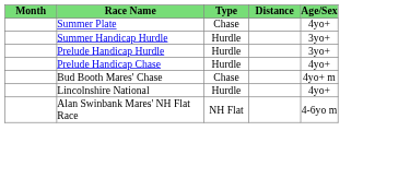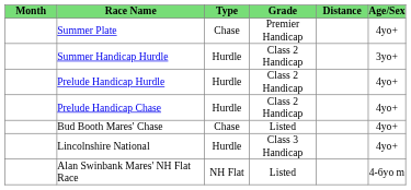 <table class = "sortable" | border="1" cellpadding="0" style="border-collapse: collapse; font-size:90%">
 <tr bgcolor="#77dd77" align="center">
 <th style="width:70px">Month</th>
 <th style="width:200px">Race Name</th>
 <th style="width:60px">Type</th>
+<th style="width:90px">Grade</th>
 <th style="width:70px">Distance</th>
 <th style="width:40px">Age/Sex</th>
 </tr>
 <tr>
 <td style="text-align:center"></td>
 <td><a href='#'>Summer Plate</a></td>
 <td style="text-align:center">Chase</td>
+<td style="text-align:center">Premier Handicap</td>
 <td style="text-align:center"></td>
 <td style="text-align:center">4yo+</td>
 </tr>
 <tr>
 <td style="text-align:center"></td>
 <td><a href='#'>Summer Handicap Hurdle</a></td>
 <td style="text-align:center">Hurdle</td>
+<td style="text-align:center">Class 2 Handicap</td>
 <td style="text-align:center"></td>
 <td style="text-align:center">3yo+</td>
 </tr>
 <tr>
 <td style="text-align:center"></td>
 <td><a href='#'>Prelude Handicap Hurdle</a></td>
 <td style="text-align:center">Hurdle</td>
+<td style="text-align:center">Class 2 Handicap</td>
 <td style="text-align:center"></td>
-<td style="text-align:center">3yo+</td>
+<td style="text-align:center">4yo+</td>
 </tr>
 <tr>
 <td style="text-align:center"></td>
 <td><a href='#'>Prelude Handicap Chase</a></td>
 <td style="text-align:center">Hurdle</td>
+<td style="text-align:center">Class 2 Handicap</td>
 <td style="text-align:center"></td>
 <td style="text-align:center">4yo+</td>
 </tr>
 <tr>
 <td style="text-align:center"></td>
 <td>Bud Booth Mares' Chase</td>
 <td style="text-align:center">Chase</td>
+<td style="text-align:center">Listed</td>
 <td style="text-align:center"></td>
-<td style="text-align:center">4yo+ m</td>
+<td style="text-align:center">4yo+</td>
 </tr>
 <tr>
 <td style="text-align:center"></td>
 <td>Lincolnshire National</td>
 <td style="text-align:center">Hurdle</td>
+<td style="text-align:center">Class 3 Handicap</td>
 <td style="text-align:center"></td>
 <td style="text-align:center">4yo+</td>
 </tr>
 <tr>
 <td style="text-align:center"></td>
 <td>Alan Swinbank Mares' NH Flat Race</td>
 <td style="text-align:center">NH Flat</td>
+<td style="text-align:center">Listed</td>
 <td style="text-align:center"></td>
 <td style="text-align:center">4-6yo m</td>
 </tr>
 </table>
